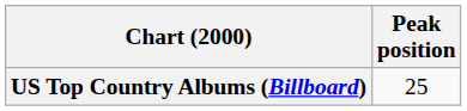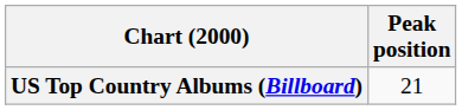 <table class="wikitable plainrowheaders">
 <tr>
 <th>Chart (2000)</th>
 <th>Peak<br>position</th>
 </tr>
 <tr>
 <th scope=row>US Top Country Albums (<em><a href='#'>Billboard</a></em>)</th>
-<td align="center">25</td>
+<td align="center">21</td>
 </tr>
 </table>
